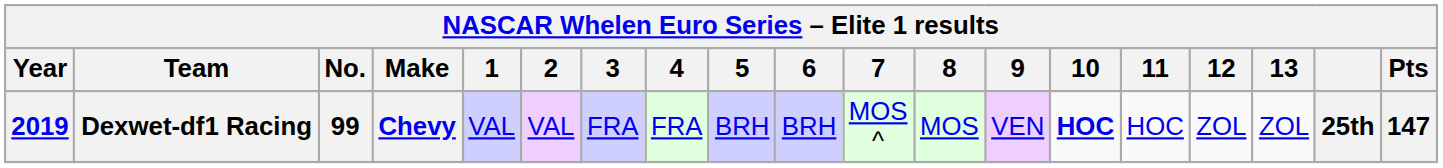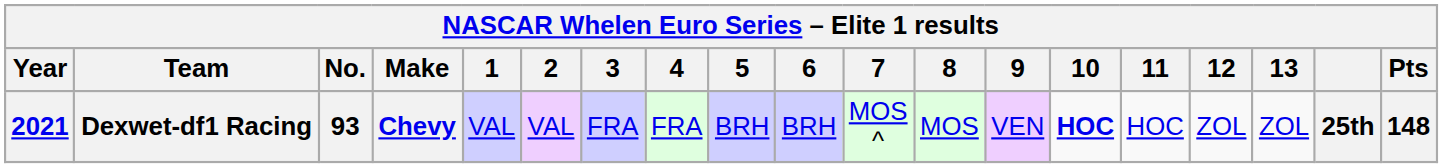 <table class="wikitable" style="text-align:center; font-size:75%">
 <tr>
 <th colspan=21><a href='#'>NASCAR Whelen Euro Series</a> – Elite 1 results</th>
 </tr>
 <tr>
 <th>Year</th>
 <th>Team</th>
 <th>No.</th>
 <th>Make</th>
 <th>1</th>
 <th>2</th>
 <th>3</th>
 <th>4</th>
 <th>5</th>
 <th>6</th>
 <th>7</th>
 <th>8</th>
 <th>9</th>
 <th>10</th>
 <th>11</th>
 <th>12</th>
 <th>13</th>
 <th></th>
 <th>Pts</th>
 </tr>
 <tr>
-<th><a href='#'>2019</a></th>
+<th><a href='#'>2021</a></th>
 <th>Dexwet-df1 Racing</th>
-<th>99</th>
+<th>93</th>
 <th><a href='#'>Chevy</a></th>
 <td style="background:#CFCFFF"><a href='#'>VAL</a><br></td>
 <td style="background:#EFCFFF"><a href='#'>VAL</a><br></td>
 <td style="background:#CFCFFF"><a href='#'>FRA</a><br></td>
 <td style="background:#DFFFDF"><a href='#'>FRA</a><br></td>
 <td style="background:#CFCFFF"><a href='#'>BRH</a><br></td>
 <td style="background:#CFCFFF"><a href='#'>BRH</a><br></td>
 <td style="background:#DFFFDF"><a href='#'>MOS</a><br>^</td>
 <td style="background:#DFFFDF"><a href='#'>MOS</a><br></td>
 <td style="background:#EFCFFF"><a href='#'>VEN</a><br></td>
 <td><strong><a href='#'>HOC</a><br></strong></td>
 <td><a href='#'>HOC</a><br></td>
 <td><a href='#'>ZOL</a><br></td>
 <td><a href='#'>ZOL</a><br></td>
 <th>25th</th>
-<th>147</th>
+<th>148</th>
 </tr>
 </table>
